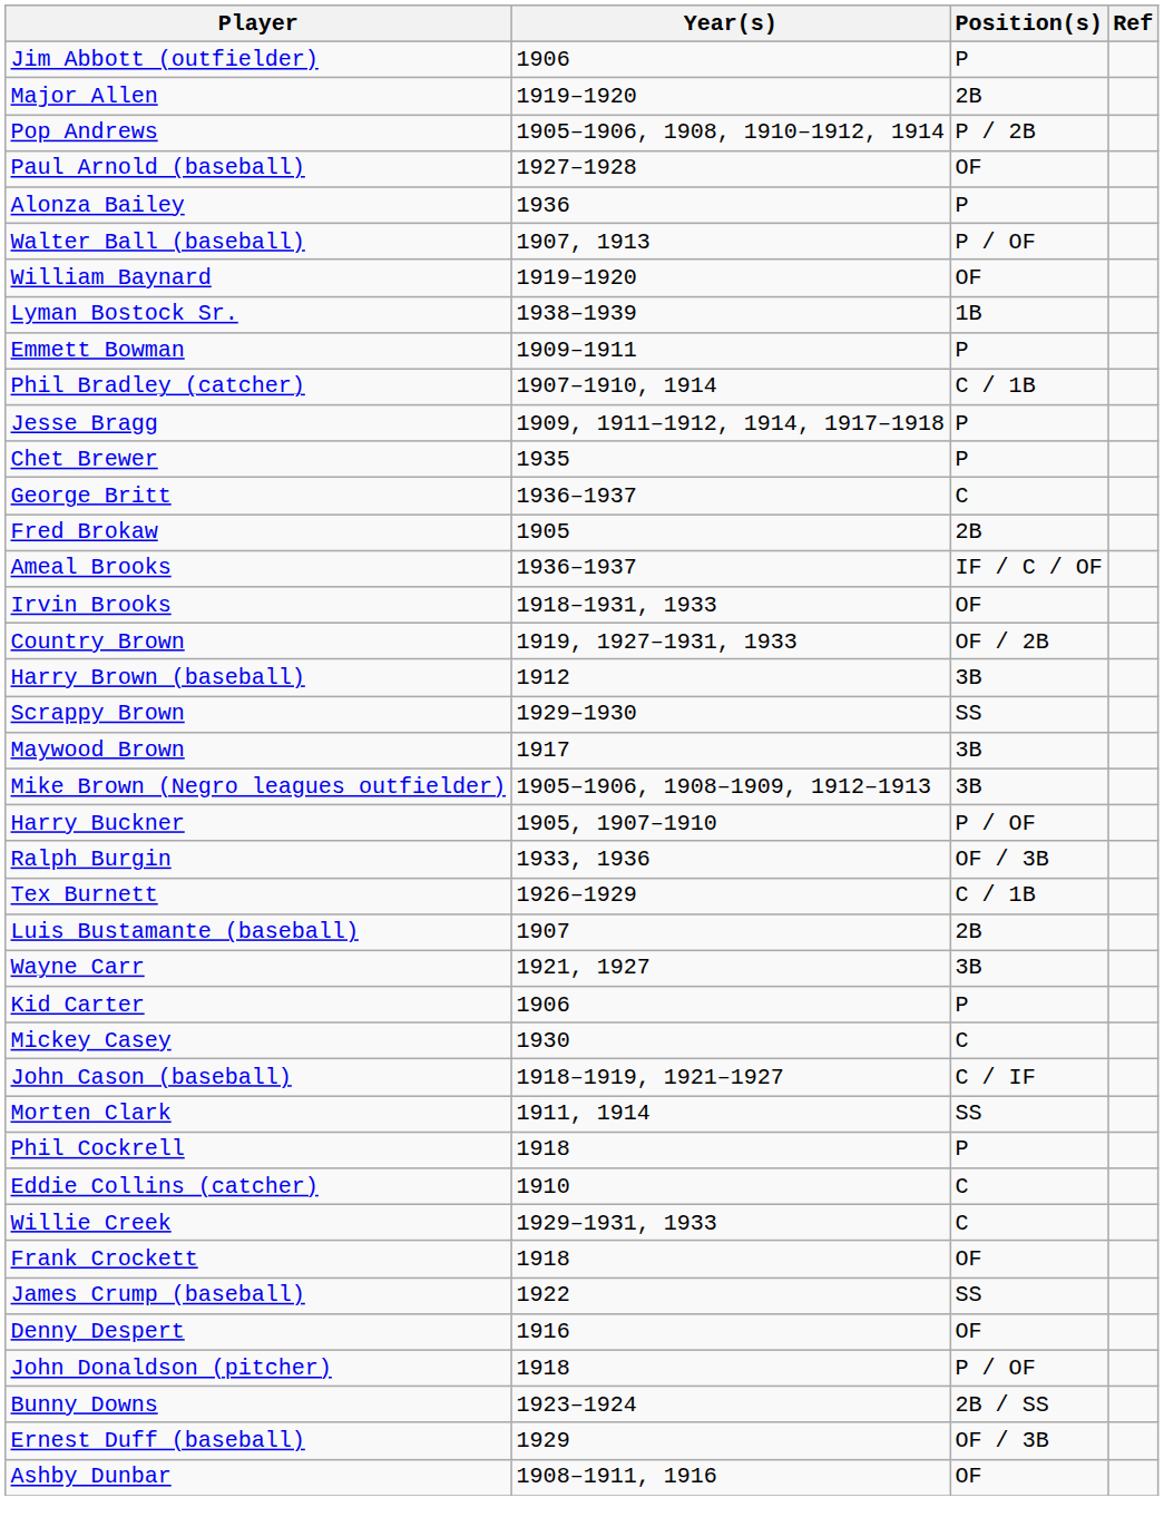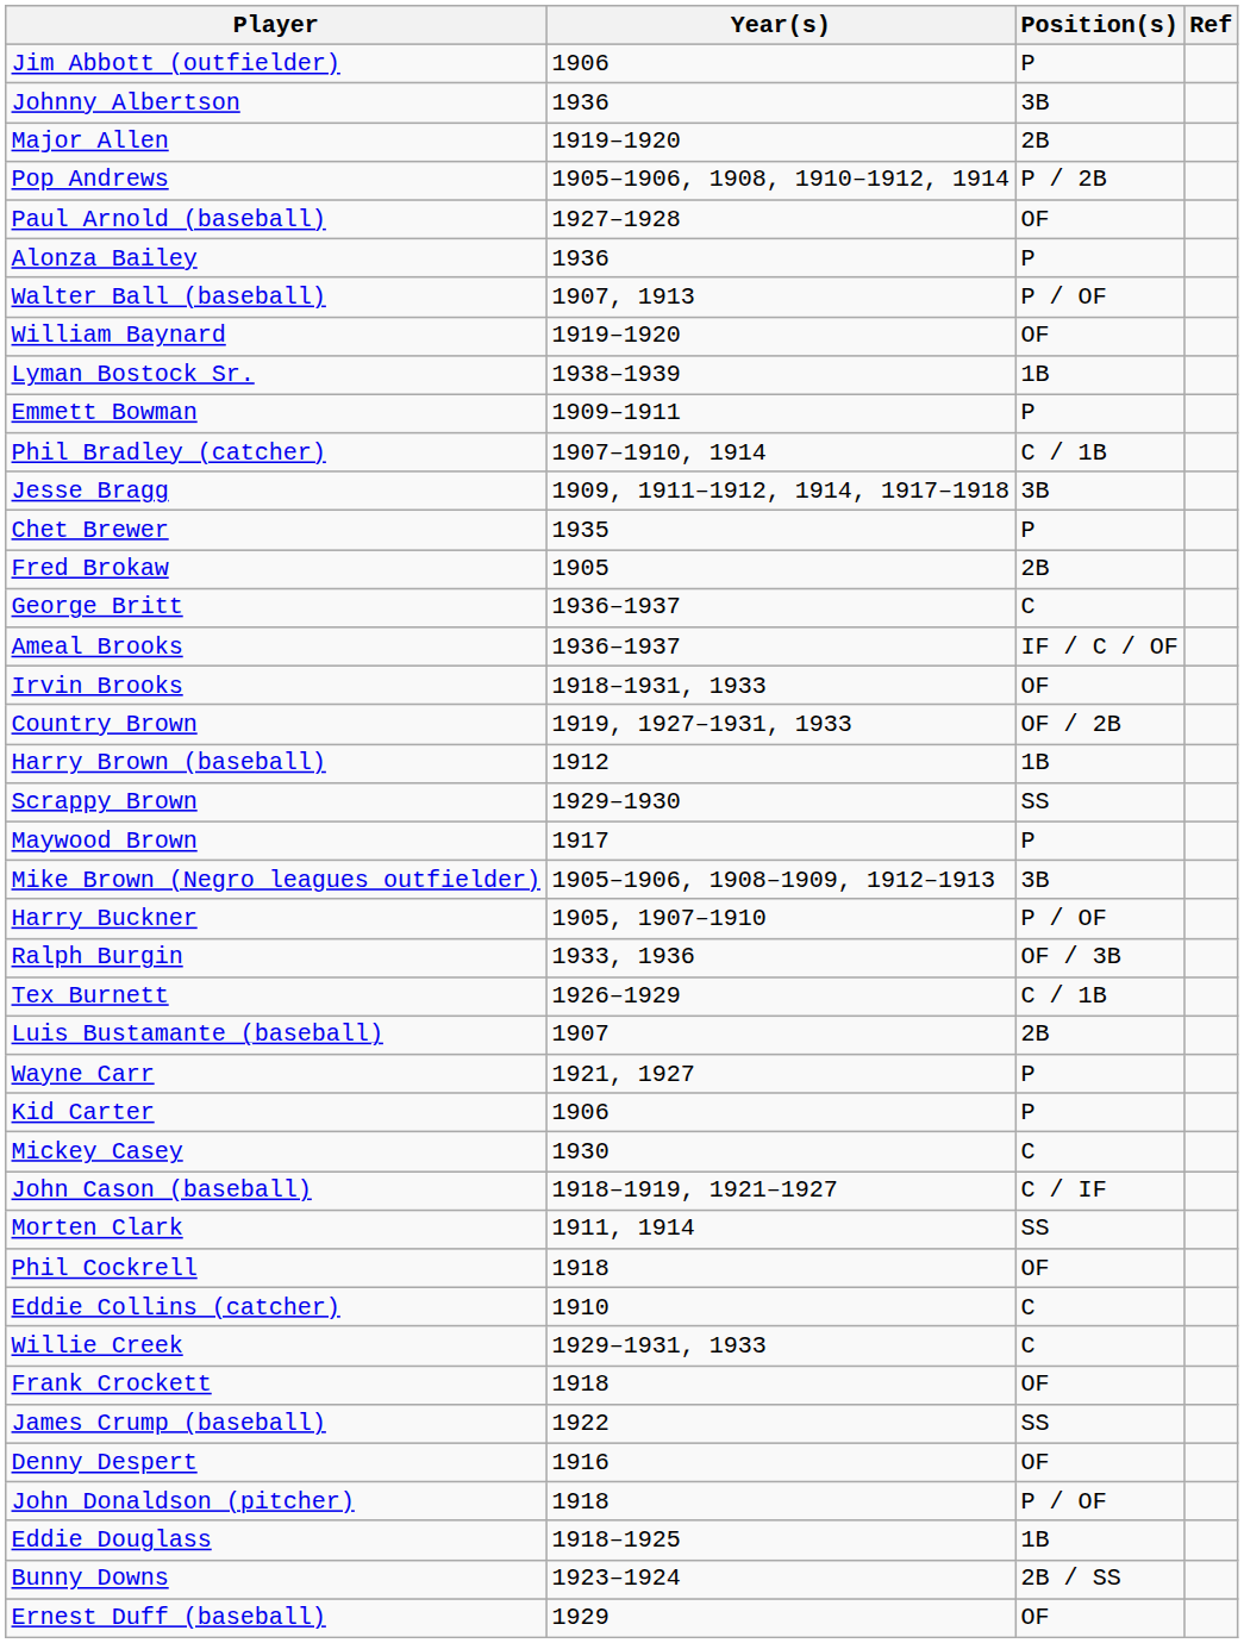 <table class="wikitable">
 <tr>
 <th>Player</th>
 <th>Year(s)</th>
 <th>Position(s)</th>
 <th>Ref</th>
 </tr>
 <tr>
 <td><a href='#'>Jim Abbott (outfielder)</a></td>
 <td>1906</td>
 <td>P</td>
+<td></td>
+</tr>
+<tr>
+<td><a href='#'>Johnny Albertson</a></td>
+<td>1936</td>
+<td>3B</td>
 <td></td>
 </tr>
 <tr>
 <td><a href='#'>Major Allen</a></td>
 <td>1919–1920</td>
 <td>2B</td>
 <td></td>
 </tr>
 <tr>
 <td><a href='#'>Pop Andrews</a></td>
 <td>1905–1906, 1908, 1910–1912, 1914</td>
 <td>P / 2B</td>
 <td></td>
 </tr>
 <tr>
 <td><a href='#'>Paul Arnold (baseball)</a></td>
 <td>1927–1928</td>
 <td>OF</td>
 <td></td>
 </tr>
 <tr>
 <td><a href='#'>Alonza Bailey</a></td>
 <td>1936</td>
 <td>P</td>
 <td></td>
 </tr>
 <tr>
 <td><a href='#'>Walter Ball (baseball)</a></td>
 <td>1907, 1913</td>
 <td>P / OF</td>
 <td></td>
 </tr>
 <tr>
 <td><a href='#'>William Baynard</a></td>
 <td>1919–1920</td>
 <td>OF</td>
 <td></td>
 </tr>
 <tr>
 <td><a href='#'>Lyman Bostock Sr.</a></td>
 <td>1938–1939</td>
 <td>1B</td>
 <td></td>
 </tr>
 <tr>
 <td><a href='#'>Emmett Bowman</a></td>
 <td>1909–1911</td>
 <td>P</td>
 <td></td>
 </tr>
 <tr>
 <td><a href='#'>Phil Bradley (catcher)</a></td>
 <td>1907–1910, 1914</td>
 <td>C / 1B</td>
 <td></td>
 </tr>
 <tr>
 <td><a href='#'>Jesse Bragg</a></td>
 <td>1909, 1911–1912, 1914, 1917–1918</td>
-<td>P</td>
+<td>3B</td>
 <td></td>
 </tr>
 <tr>
 <td><a href='#'>Chet Brewer</a></td>
 <td>1935</td>
 <td>P</td>
 <td></td>
 </tr>
 <tr>
+<td><a href='#'>Fred Brokaw</a></td>
+<td>1905</td>
+<td>2B</td>
+<td></td>
+</tr>
+<tr>
 <td><a href='#'>George Britt</a></td>
 <td>1936–1937</td>
 <td>C</td>
-<td></td>
-</tr>
-<tr>
-<td><a href='#'>Fred Brokaw</a></td>
-<td>1905</td>
-<td>2B</td>
 <td></td>
 </tr>
 <tr>
 <td><a href='#'>Ameal Brooks</a></td>
 <td>1936–1937</td>
 <td>IF / C / OF</td>
 <td></td>
 </tr>
 <tr>
 <td><a href='#'>Irvin Brooks</a></td>
 <td>1918–1931, 1933</td>
 <td>OF</td>
 <td></td>
 </tr>
 <tr>
 <td><a href='#'>Country Brown</a></td>
 <td>1919, 1927–1931, 1933</td>
 <td>OF / 2B</td>
 <td></td>
 </tr>
 <tr>
 <td><a href='#'>Harry Brown (baseball)</a></td>
 <td>1912</td>
-<td>3B</td>
+<td>1B</td>
 <td></td>
 </tr>
 <tr>
 <td><a href='#'>Scrappy Brown</a></td>
 <td>1929–1930</td>
 <td>SS</td>
 <td></td>
 </tr>
 <tr>
 <td><a href='#'>Maywood Brown</a></td>
 <td>1917</td>
-<td>3B</td>
+<td>P</td>
 <td></td>
 </tr>
 <tr>
 <td><a href='#'>Mike Brown (Negro leagues outfielder)</a></td>
 <td>1905–1906, 1908–1909, 1912–1913</td>
 <td>3B</td>
 <td></td>
 </tr>
 <tr>
 <td><a href='#'>Harry Buckner</a></td>
 <td>1905, 1907–1910</td>
 <td>P / OF</td>
 <td></td>
 </tr>
 <tr>
 <td><a href='#'>Ralph Burgin</a></td>
 <td>1933, 1936</td>
 <td>OF / 3B</td>
 <td></td>
 </tr>
 <tr>
 <td><a href='#'>Tex Burnett</a></td>
 <td>1926–1929</td>
 <td>C / 1B</td>
 <td></td>
 </tr>
 <tr>
 <td><a href='#'>Luis Bustamante (baseball)</a></td>
 <td>1907</td>
 <td>2B</td>
 <td></td>
 </tr>
 <tr>
 <td><a href='#'>Wayne Carr</a></td>
 <td>1921, 1927</td>
-<td>3B</td>
+<td>P</td>
 <td></td>
 </tr>
 <tr>
 <td><a href='#'>Kid Carter</a></td>
 <td>1906</td>
 <td>P</td>
 <td></td>
 </tr>
 <tr>
 <td><a href='#'>Mickey Casey</a></td>
 <td>1930</td>
 <td>C</td>
 <td></td>
 </tr>
 <tr>
 <td><a href='#'>John Cason (baseball)</a></td>
 <td>1918–1919, 1921–1927</td>
 <td>C / IF</td>
 <td></td>
 </tr>
 <tr>
 <td><a href='#'>Morten Clark</a></td>
 <td>1911, 1914</td>
 <td>SS</td>
 <td></td>
 </tr>
 <tr>
 <td><a href='#'>Phil Cockrell</a></td>
 <td>1918</td>
-<td>P</td>
+<td>OF</td>
 <td></td>
 </tr>
 <tr>
 <td><a href='#'>Eddie Collins (catcher)</a></td>
 <td>1910</td>
 <td>C</td>
 <td></td>
 </tr>
 <tr>
 <td><a href='#'>Willie Creek</a></td>
 <td>1929–1931, 1933</td>
 <td>C</td>
 <td></td>
 </tr>
 <tr>
 <td><a href='#'>Frank Crockett</a></td>
 <td>1918</td>
 <td>OF</td>
 <td></td>
 </tr>
 <tr>
 <td><a href='#'>James Crump (baseball)</a></td>
 <td>1922</td>
 <td>SS</td>
 <td></td>
 </tr>
 <tr>
 <td><a href='#'>Denny Despert</a></td>
 <td>1916</td>
 <td>OF</td>
 <td></td>
 </tr>
 <tr>
 <td><a href='#'>John Donaldson (pitcher)</a></td>
 <td>1918</td>
 <td>P / OF</td>
 <td></td>
 </tr>
 <tr>
+<td><a href='#'>Eddie Douglass</a></td>
+<td>1918–1925</td>
+<td>1B</td>
+<td></td>
+</tr>
+<tr>
 <td><a href='#'>Bunny Downs</a></td>
 <td>1923–1924</td>
 <td>2B / SS</td>
 <td></td>
 </tr>
 <tr>
 <td><a href='#'>Ernest Duff (baseball)</a></td>
 <td>1929</td>
-<td>OF / 3B</td>
-<td></td>
-</tr>
-<tr>
-<td><a href='#'>Ashby Dunbar</a></td>
-<td>1908–1911, 1916</td>
 <td>OF</td>
 <td></td>
 </tr>
 </table>
